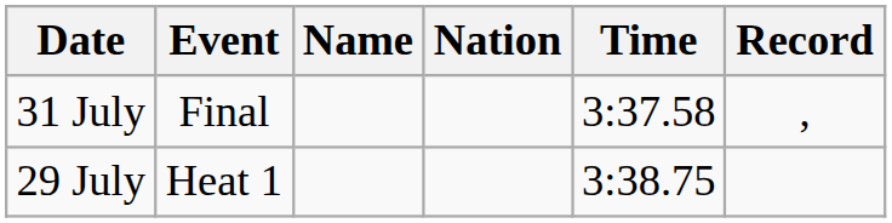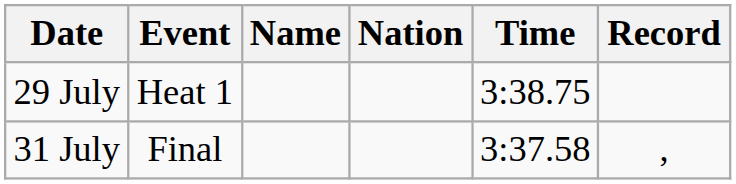 <table class="wikitable sortable" style=text-align:center>
 <tr>
 <th>Date</th>
 <th>Event</th>
 <th>Name</th>
 <th>Nation</th>
 <th>Time</th>
 <th>Record</th>
 </tr>
 <tr>
+<td>29 July</td>
+<td>Heat 1</td>
+<td align=left></td>
+<td align=left></td>
+<td>3:38.75</td>
+<td></td>
+</tr>
+<tr>
 <td>31 July</td>
 <td>Final</td>
 <td align=left></td>
 <td align=left></td>
 <td>3:37.58</td>
 <td>, </td>
 </tr>
-<tr>
-<td>29 July</td>
-<td>Heat 1</td>
-<td align=left></td>
-<td align=left></td>
-<td>3:38.75</td>
-<td></td>
-</tr>
 </table>
